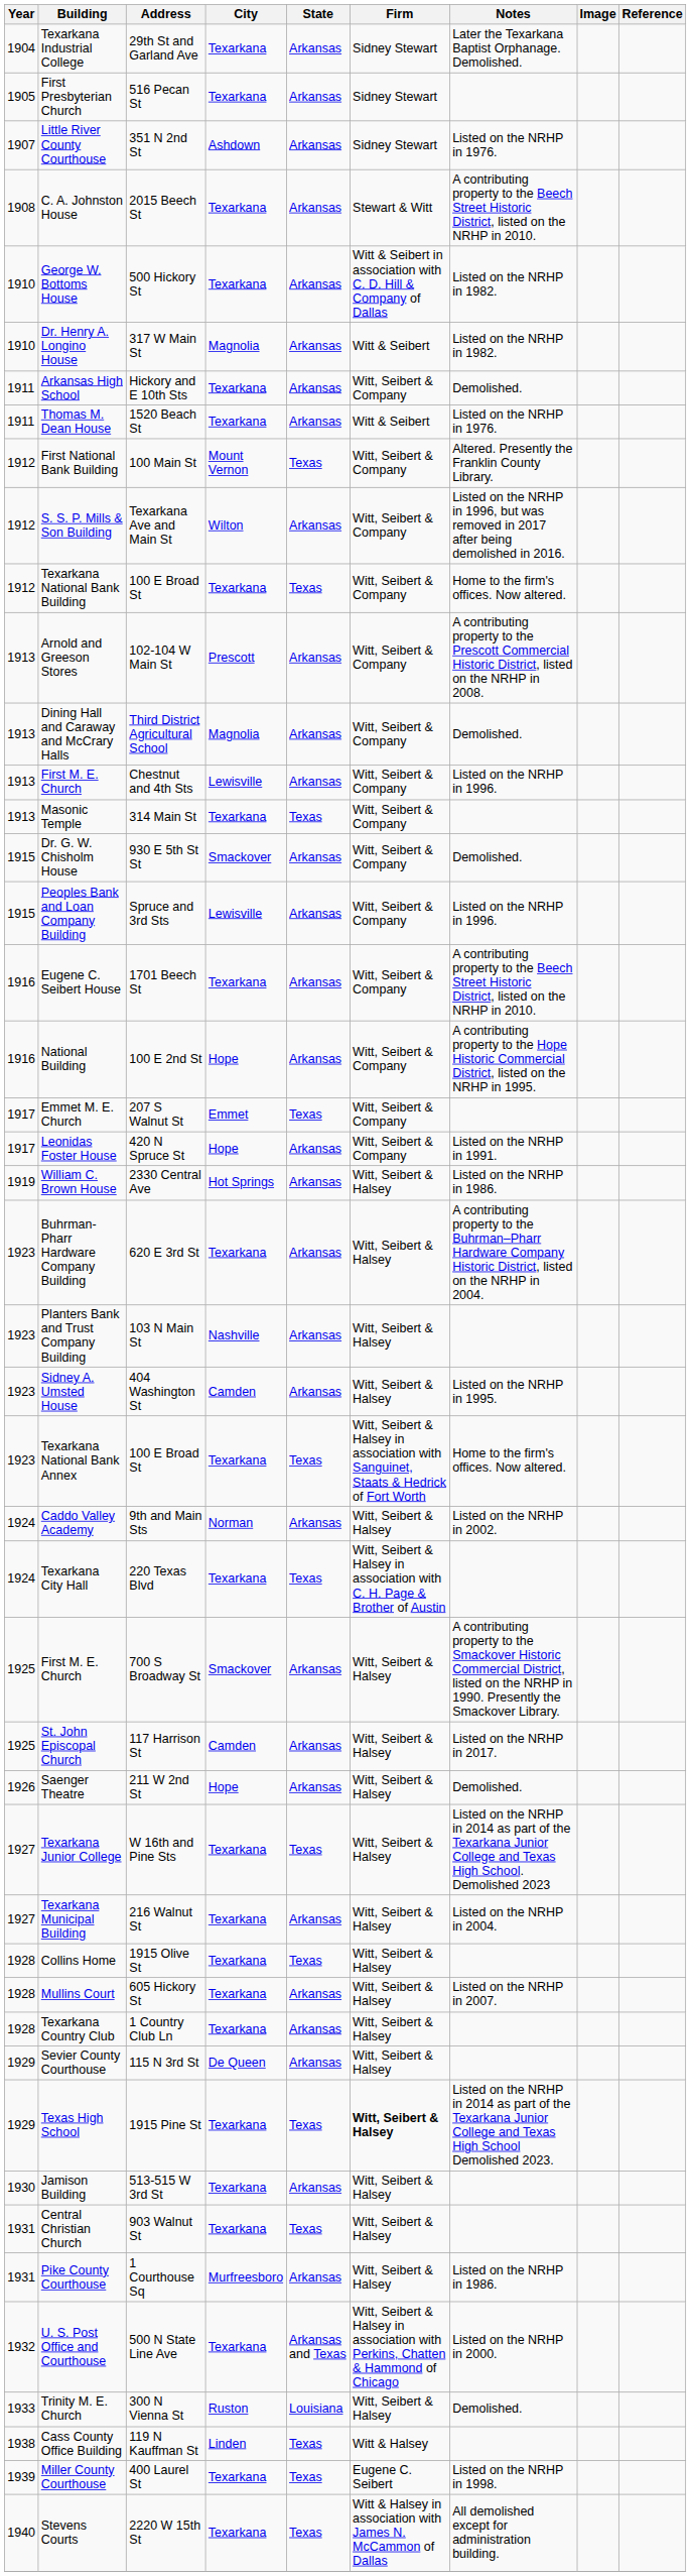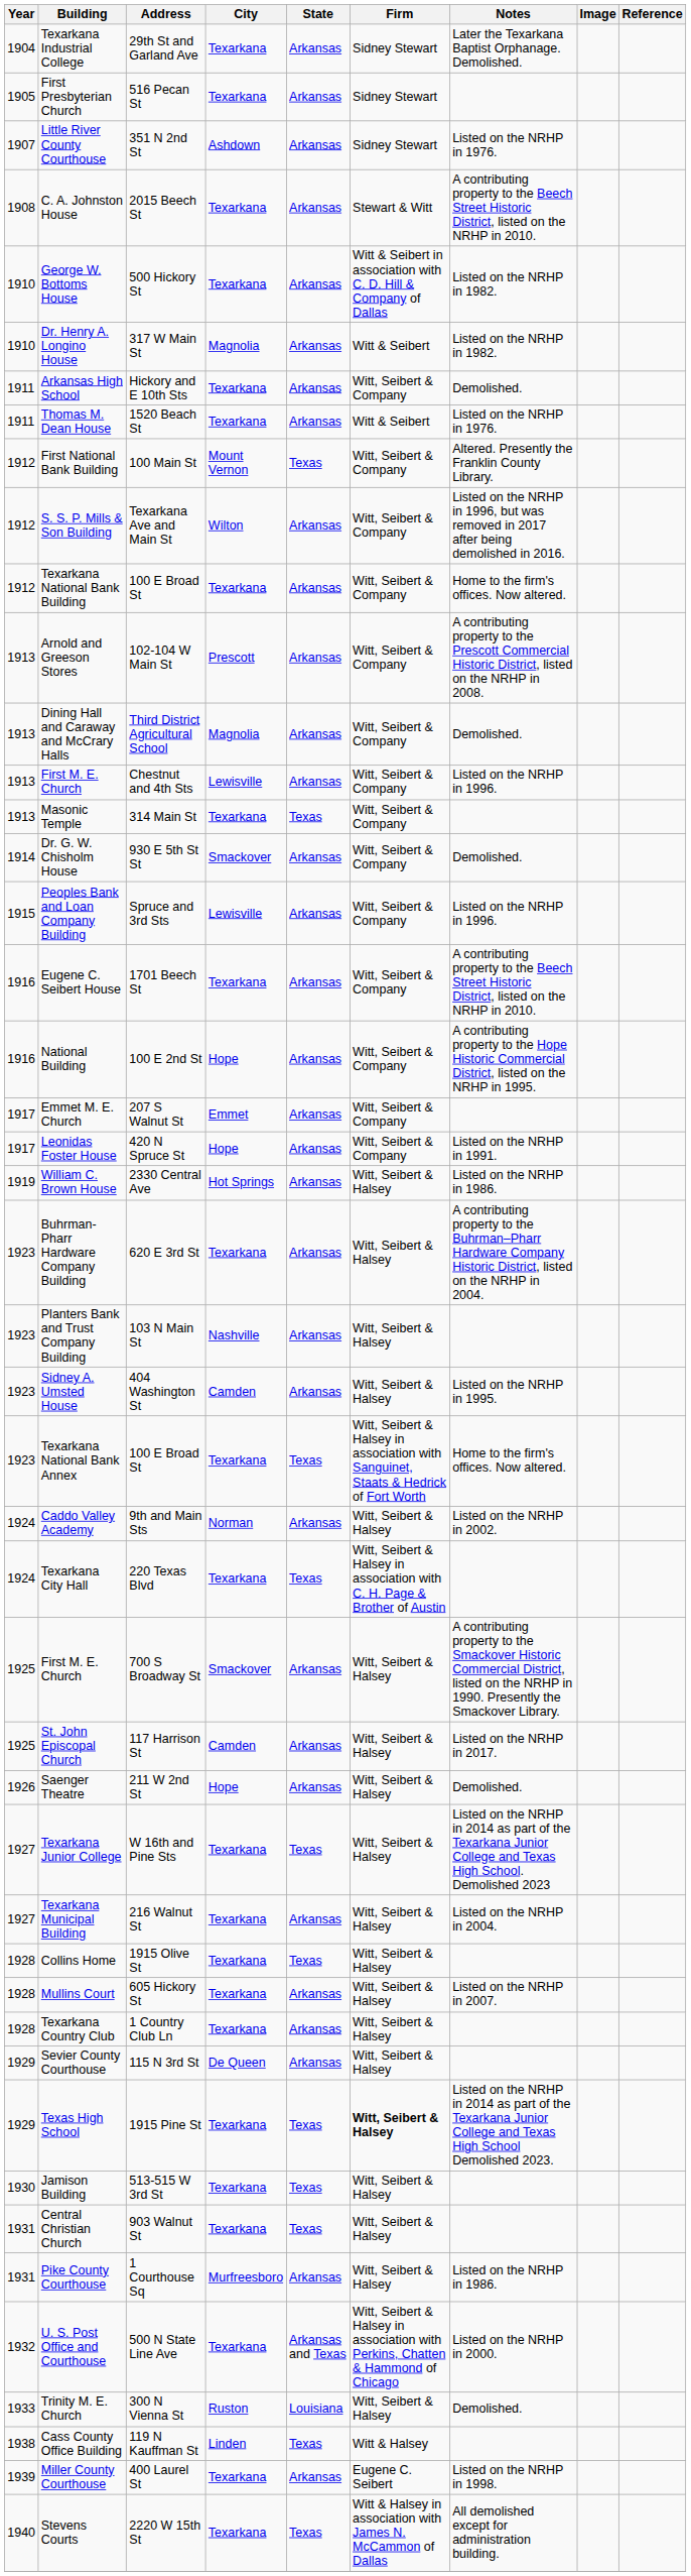 <table class="wikitable sortable" border="1">
 <tr>
 <th>Year</th>
 <th>Building</th>
 <th>Address</th>
 <th>City</th>
 <th>State</th>
 <th>Firm</th>
 <th>Notes</th>
 <th>Image</th>
 <th>Reference</th>
 </tr>
 <tr>
 <td>1904</td>
 <td>Texarkana Industrial College</td>
 <td>29th St and Garland Ave</td>
 <td><a href='#'>Texarkana</a></td>
 <td><a href='#'>Arkansas</a></td>
 <td>Sidney Stewart</td>
 <td>Later the Texarkana Baptist Orphanage. Demolished.</td>
 <td></td>
 <td></td>
 </tr>
 <tr>
 <td>1905</td>
 <td>First Presbyterian Church</td>
 <td>516 Pecan St</td>
 <td><a href='#'>Texarkana</a></td>
 <td><a href='#'>Arkansas</a></td>
 <td>Sidney Stewart</td>
 <td></td>
 <td></td>
 <td></td>
 </tr>
 <tr>
 <td>1907</td>
 <td><a href='#'>Little River County Courthouse</a></td>
 <td>351 N 2nd St</td>
 <td><a href='#'>Ashdown</a></td>
 <td><a href='#'>Arkansas</a></td>
 <td>Sidney Stewart</td>
 <td>Listed on the NRHP in 1976.</td>
 <td></td>
 <td></td>
 </tr>
 <tr>
 <td>1908</td>
 <td>C. A. Johnston House</td>
 <td>2015 Beech St</td>
 <td><a href='#'>Texarkana</a></td>
 <td><a href='#'>Arkansas</a></td>
 <td>Stewart & Witt</td>
 <td>A contributing property to the <a href='#'>Beech Street Historic District</a>, listed on the NRHP in 2010.</td>
 <td></td>
 <td></td>
 </tr>
 <tr>
 <td>1910</td>
 <td><a href='#'>George W. Bottoms House</a></td>
 <td>500 Hickory St</td>
 <td><a href='#'>Texarkana</a></td>
 <td><a href='#'>Arkansas</a></td>
 <td>Witt & Seibert in association with <a href='#'>C. D. Hill & Company</a> of <a href='#'>Dallas</a></td>
 <td>Listed on the NRHP in 1982.</td>
 <td></td>
 <td></td>
 </tr>
 <tr>
 <td>1910</td>
 <td><a href='#'>Dr. Henry A. Longino House</a></td>
 <td>317 W Main St</td>
 <td><a href='#'>Magnolia</a></td>
 <td><a href='#'>Arkansas</a></td>
 <td>Witt & Seibert</td>
 <td>Listed on the NRHP in 1982.</td>
 <td></td>
 <td></td>
 </tr>
 <tr>
 <td>1911</td>
 <td><a href='#'>Arkansas High School</a></td>
 <td>Hickory and E 10th Sts</td>
 <td><a href='#'>Texarkana</a></td>
 <td><a href='#'>Arkansas</a></td>
 <td>Witt, Seibert & Company</td>
 <td>Demolished.</td>
 <td></td>
 <td></td>
 </tr>
 <tr>
 <td>1911</td>
 <td><a href='#'>Thomas M. Dean House</a></td>
 <td>1520 Beach St</td>
 <td><a href='#'>Texarkana</a></td>
 <td><a href='#'>Arkansas</a></td>
 <td>Witt & Seibert</td>
 <td>Listed on the NRHP in 1976.</td>
 <td></td>
 <td></td>
 </tr>
 <tr>
 <td>1912</td>
 <td>First National Bank Building</td>
 <td>100 Main St</td>
 <td><a href='#'>Mount Vernon</a></td>
 <td><a href='#'>Texas</a></td>
 <td>Witt, Seibert & Company</td>
 <td>Altered. Presently the Franklin County Library.</td>
 <td></td>
 <td></td>
 </tr>
 <tr>
 <td>1912</td>
 <td><a href='#'>S. S. P. Mills & Son Building</a></td>
 <td>Texarkana Ave and Main St</td>
 <td><a href='#'>Wilton</a></td>
 <td><a href='#'>Arkansas</a></td>
 <td>Witt, Seibert & Company</td>
 <td>Listed on the NRHP in 1996, but was removed in 2017 after being demolished in 2016.</td>
 <td></td>
 <td></td>
 </tr>
 <tr>
 <td>1912</td>
 <td>Texarkana National Bank Building</td>
 <td>100 E Broad St</td>
 <td><a href='#'>Texarkana</a></td>
-<td><a href='#'>Texas</a></td>
+<td><a href='#'>Arkansas</a></td>
 <td>Witt, Seibert & Company</td>
 <td>Home to the firm's offices. Now altered.</td>
 <td></td>
 <td></td>
 </tr>
 <tr>
 <td>1913</td>
 <td>Arnold and Greeson Stores</td>
 <td>102-104 W Main St</td>
 <td><a href='#'>Prescott</a></td>
 <td><a href='#'>Arkansas</a></td>
 <td>Witt, Seibert & Company</td>
 <td>A contributing property to the <a href='#'>Prescott Commercial Historic District</a>, listed on the NRHP in 2008.</td>
 <td></td>
 <td></td>
 </tr>
 <tr>
 <td>1913</td>
 <td>Dining Hall and Caraway and McCrary Halls</td>
 <td><a href='#'>Third District Agricultural School</a></td>
 <td><a href='#'>Magnolia</a></td>
 <td><a href='#'>Arkansas</a></td>
 <td>Witt, Seibert & Company</td>
 <td>Demolished.</td>
 <td></td>
 <td></td>
 </tr>
 <tr>
 <td>1913</td>
 <td><a href='#'>First M. E. Church</a></td>
 <td>Chestnut and 4th Sts</td>
 <td><a href='#'>Lewisville</a></td>
 <td><a href='#'>Arkansas</a></td>
 <td>Witt, Seibert & Company</td>
 <td>Listed on the NRHP in 1996.</td>
 <td></td>
 <td></td>
 </tr>
 <tr>
 <td>1913</td>
 <td>Masonic Temple</td>
 <td>314 Main St</td>
 <td><a href='#'>Texarkana</a></td>
 <td><a href='#'>Texas</a></td>
 <td>Witt, Seibert & Company</td>
 <td></td>
 <td></td>
 <td></td>
 </tr>
 <tr>
-<td>1915</td>
+<td>1914</td>
 <td>Dr. G. W. Chisholm House</td>
 <td>930 E 5th St St</td>
 <td><a href='#'>Smackover</a></td>
 <td><a href='#'>Arkansas</a></td>
 <td>Witt, Seibert & Company</td>
 <td>Demolished.</td>
 <td></td>
 <td></td>
 </tr>
 <tr>
 <td>1915</td>
 <td><a href='#'>Peoples Bank and Loan Company Building</a></td>
 <td>Spruce and 3rd Sts</td>
 <td><a href='#'>Lewisville</a></td>
 <td><a href='#'>Arkansas</a></td>
 <td>Witt, Seibert & Company</td>
 <td>Listed on the NRHP in 1996.</td>
 <td></td>
 <td></td>
 </tr>
 <tr>
 <td>1916</td>
 <td>Eugene C. Seibert House</td>
 <td>1701 Beech St</td>
 <td><a href='#'>Texarkana</a></td>
 <td><a href='#'>Arkansas</a></td>
 <td>Witt, Seibert & Company</td>
 <td>A contributing property to the <a href='#'>Beech Street Historic District</a>, listed on the NRHP in 2010.</td>
 <td></td>
 <td></td>
 </tr>
 <tr>
 <td>1916</td>
 <td>National Building</td>
 <td>100 E 2nd St</td>
 <td><a href='#'>Hope</a></td>
 <td><a href='#'>Arkansas</a></td>
 <td>Witt, Seibert & Company</td>
 <td>A contributing property to the <a href='#'>Hope Historic Commercial District</a>, listed on the NRHP in 1995.</td>
 <td></td>
 <td></td>
 </tr>
 <tr>
 <td>1917</td>
 <td>Emmet M. E. Church</td>
 <td>207 S Walnut St</td>
 <td><a href='#'>Emmet</a></td>
-<td><a href='#'>Texas</a></td>
+<td><a href='#'>Arkansas</a></td>
 <td>Witt, Seibert & Company</td>
 <td></td>
 <td></td>
 <td></td>
 </tr>
 <tr>
 <td>1917</td>
 <td><a href='#'>Leonidas Foster House</a></td>
 <td>420 N Spruce St</td>
 <td><a href='#'>Hope</a></td>
 <td><a href='#'>Arkansas</a></td>
 <td>Witt, Seibert & Company</td>
 <td>Listed on the NRHP in 1991.</td>
 <td></td>
 <td></td>
 </tr>
 <tr>
 <td>1919</td>
 <td><a href='#'>William C. Brown House</a></td>
 <td>2330 Central Ave</td>
 <td><a href='#'>Hot Springs</a></td>
 <td><a href='#'>Arkansas</a></td>
 <td>Witt, Seibert & Halsey</td>
 <td>Listed on the NRHP in 1986.</td>
 <td></td>
 <td></td>
 </tr>
 <tr>
 <td>1923</td>
 <td>Buhrman-Pharr Hardware Company Building</td>
 <td>620 E 3rd St</td>
 <td><a href='#'>Texarkana</a></td>
 <td><a href='#'>Arkansas</a></td>
 <td>Witt, Seibert & Halsey</td>
 <td>A contributing property to the <a href='#'>Buhrman–Pharr Hardware Company Historic District</a>, listed on the NRHP in 2004.</td>
 <td></td>
 <td></td>
 </tr>
 <tr>
 <td>1923</td>
 <td>Planters Bank and Trust Company Building</td>
 <td>103 N Main St</td>
 <td><a href='#'>Nashville</a></td>
 <td><a href='#'>Arkansas</a></td>
 <td>Witt, Seibert & Halsey</td>
 <td></td>
 <td></td>
 <td></td>
 </tr>
 <tr>
 <td>1923</td>
 <td><a href='#'>Sidney A. Umsted House</a></td>
 <td>404 Washington St</td>
 <td><a href='#'>Camden</a></td>
 <td><a href='#'>Arkansas</a></td>
 <td>Witt, Seibert & Halsey</td>
 <td>Listed on the NRHP in 1995.</td>
 <td></td>
 <td></td>
 </tr>
 <tr>
 <td>1923</td>
 <td>Texarkana National Bank Annex</td>
 <td>100 E Broad St</td>
 <td><a href='#'>Texarkana</a></td>
 <td><a href='#'>Texas</a></td>
 <td>Witt, Seibert & Halsey in association with <a href='#'>Sanguinet, Staats & Hedrick</a> of <a href='#'>Fort Worth</a></td>
 <td>Home to the firm's offices. Now altered.</td>
 <td></td>
 <td></td>
 </tr>
 <tr>
 <td>1924</td>
 <td><a href='#'>Caddo Valley Academy</a></td>
 <td>9th and Main Sts</td>
 <td><a href='#'>Norman</a></td>
 <td><a href='#'>Arkansas</a></td>
 <td>Witt, Seibert & Halsey</td>
 <td>Listed on the NRHP in 2002.</td>
 <td></td>
 <td></td>
 </tr>
 <tr>
 <td>1924</td>
 <td>Texarkana City Hall</td>
 <td>220 Texas Blvd</td>
 <td><a href='#'>Texarkana</a></td>
 <td><a href='#'>Texas</a></td>
 <td>Witt, Seibert & Halsey in association with <a href='#'>C. H. Page & Brother</a> of <a href='#'>Austin</a></td>
 <td></td>
 <td></td>
 <td></td>
 </tr>
 <tr>
 <td>1925</td>
 <td>First M. E. Church</td>
 <td>700 S Broadway St</td>
 <td><a href='#'>Smackover</a></td>
 <td><a href='#'>Arkansas</a></td>
 <td>Witt, Seibert & Halsey</td>
 <td>A contributing property to the <a href='#'>Smackover Historic Commercial District</a>, listed on the NRHP in 1990. Presently the Smackover Library.</td>
 <td></td>
 <td></td>
 </tr>
 <tr>
 <td>1925</td>
 <td><a href='#'>St. John Episcopal Church</a></td>
 <td>117 Harrison St</td>
 <td><a href='#'>Camden</a></td>
 <td><a href='#'>Arkansas</a></td>
 <td>Witt, Seibert & Halsey</td>
 <td>Listed on the NRHP in 2017.</td>
 <td></td>
 <td></td>
 </tr>
 <tr>
 <td>1926</td>
 <td>Saenger Theatre</td>
 <td>211 W 2nd St</td>
 <td><a href='#'>Hope</a></td>
 <td><a href='#'>Arkansas</a></td>
 <td>Witt, Seibert & Halsey</td>
 <td>Demolished.</td>
 <td></td>
 <td></td>
 </tr>
 <tr>
 <td>1927</td>
 <td><a href='#'>Texarkana Junior College</a></td>
 <td>W 16th and Pine Sts</td>
 <td><a href='#'>Texarkana</a></td>
 <td><a href='#'>Texas</a></td>
 <td>Witt, Seibert & Halsey</td>
 <td>Listed on the NRHP in 2014 as part of the <a href='#'>Texarkana Junior College and Texas High School</a>. Demolished 2023</td>
 <td></td>
 <td></td>
 </tr>
 <tr>
 <td>1927</td>
 <td><a href='#'>Texarkana Municipal Building</a></td>
 <td>216 Walnut St</td>
 <td><a href='#'>Texarkana</a></td>
 <td><a href='#'>Arkansas</a></td>
 <td>Witt, Seibert & Halsey</td>
 <td>Listed on the NRHP in 2004.</td>
 <td></td>
 <td></td>
 </tr>
 <tr>
 <td>1928</td>
 <td>Collins Home</td>
 <td>1915 Olive St</td>
 <td><a href='#'>Texarkana</a></td>
 <td><a href='#'>Texas</a></td>
 <td>Witt, Seibert & Halsey</td>
 <td></td>
 <td></td>
 <td></td>
 </tr>
 <tr>
 <td>1928</td>
 <td><a href='#'>Mullins Court</a></td>
 <td>605 Hickory St</td>
 <td><a href='#'>Texarkana</a></td>
 <td><a href='#'>Arkansas</a></td>
 <td>Witt, Seibert & Halsey</td>
 <td>Listed on the NRHP in 2007.</td>
 <td></td>
 <td></td>
 </tr>
 <tr>
 <td>1928</td>
 <td>Texarkana Country Club</td>
 <td>1 Country Club Ln</td>
 <td><a href='#'>Texarkana</a></td>
 <td><a href='#'>Arkansas</a></td>
 <td>Witt, Seibert & Halsey</td>
 <td></td>
 <td></td>
 <td></td>
 </tr>
 <tr>
 <td>1929</td>
 <td>Sevier County Courthouse</td>
 <td>115 N 3rd St</td>
 <td><a href='#'>De Queen</a></td>
 <td><a href='#'>Arkansas</a></td>
 <td>Witt, Seibert & Halsey</td>
 <td></td>
 <td></td>
 <td></td>
 </tr>
 <tr>
 <td>1929</td>
 <td><a href='#'>Texas High School</a></td>
 <td>1915 Pine St</td>
 <td><a href='#'>Texarkana</a></td>
 <td><a href='#'>Texas</a></td>
 <td><strong>Witt, Seibert & Halsey</strong></td>
 <td>Listed on the NRHP in 2014 as part of the <a href='#'>Texarkana Junior College and Texas High School</a> Demolished 2023.</td>
 <td></td>
 <td></td>
 </tr>
 <tr>
 <td>1930</td>
 <td>Jamison Building</td>
 <td>513-515 W 3rd St</td>
 <td><a href='#'>Texarkana</a></td>
-<td><a href='#'>Arkansas</a></td>
+<td><a href='#'>Texas</a></td>
 <td>Witt, Seibert & Halsey</td>
 <td></td>
 <td></td>
 <td></td>
 </tr>
 <tr>
 <td>1931</td>
 <td>Central Christian Church</td>
 <td>903 Walnut St</td>
 <td><a href='#'>Texarkana</a></td>
 <td><a href='#'>Texas</a></td>
 <td>Witt, Seibert & Halsey</td>
 <td></td>
 <td></td>
 <td></td>
 </tr>
 <tr>
 <td>1931</td>
 <td><a href='#'>Pike County Courthouse</a></td>
 <td>1 Courthouse Sq</td>
 <td><a href='#'>Murfreesboro</a></td>
 <td><a href='#'>Arkansas</a></td>
 <td>Witt, Seibert & Halsey</td>
 <td>Listed on the NRHP in 1986.</td>
 <td></td>
 <td></td>
 </tr>
 <tr>
 <td>1932</td>
 <td><a href='#'>U. S. Post Office and Courthouse</a></td>
 <td>500 N State Line Ave</td>
 <td><a href='#'>Texarkana</a></td>
 <td><a href='#'>Arkansas</a> and <a href='#'>Texas</a></td>
 <td>Witt, Seibert & Halsey in association with <a href='#'>Perkins, Chatten & Hammond</a> of <a href='#'>Chicago</a></td>
 <td>Listed on the NRHP in 2000.</td>
 <td></td>
 <td></td>
 </tr>
 <tr>
 <td>1933</td>
 <td>Trinity M. E. Church</td>
 <td>300 N Vienna St</td>
 <td><a href='#'>Ruston</a></td>
 <td><a href='#'>Louisiana</a></td>
 <td>Witt, Seibert & Halsey</td>
 <td>Demolished.</td>
 <td></td>
 <td></td>
 </tr>
 <tr>
 <td>1938</td>
 <td>Cass County Office Building</td>
 <td>119 N Kauffman St</td>
 <td><a href='#'>Linden</a></td>
 <td><a href='#'>Texas</a></td>
 <td>Witt & Halsey</td>
 <td></td>
 <td></td>
 <td></td>
 </tr>
 <tr>
 <td>1939</td>
 <td><a href='#'>Miller County Courthouse</a></td>
 <td>400 Laurel St</td>
 <td><a href='#'>Texarkana</a></td>
-<td><a href='#'>Texas</a></td>
+<td><a href='#'>Arkansas</a></td>
 <td>Eugene C. Seibert</td>
 <td>Listed on the NRHP in 1998.</td>
 <td></td>
 <td></td>
 </tr>
 <tr>
 <td>1940</td>
 <td>Stevens Courts</td>
 <td>2220 W 15th St</td>
 <td><a href='#'>Texarkana</a></td>
 <td><a href='#'>Texas</a></td>
 <td>Witt & Halsey in association with <a href='#'>James N. McCammon</a> of <a href='#'>Dallas</a></td>
 <td>All demolished except for administration building.</td>
 <td></td>
 <td></td>
 </tr>
 <tr>
 </tr>
 </table>
